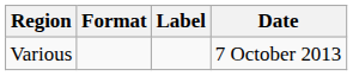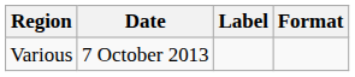 <table class="wikitable">
 <tr>
 <th>Region</th>
+<th>Date</th>
+<th>Label</th>
 <th>Format</th>
-<th>Label</th>
-<th>Date</th>
 </tr>
 <tr>
 <td>Various</td>
+<td>7 October 2013</td>
 <td></td>
 <td></td>
-<td>7 October 2013</td>
 </tr>
 </table>
